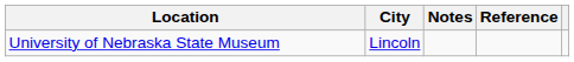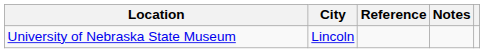 <table class="wikitable">
 <tr>
 <th width="350">Location</th>
 <th>City</th>
+<th>Reference</th>
 <th>Notes</th>
-<th>Reference</th>
 <th></th>
 </tr>
 <tr>
 <td><a href='#'>University of Nebraska State Museum</a></td>
 <td><a href='#'>Lincoln</a></td>
 <td></td>
 <td></td>
 <td></td>
 </tr>
 </table>
